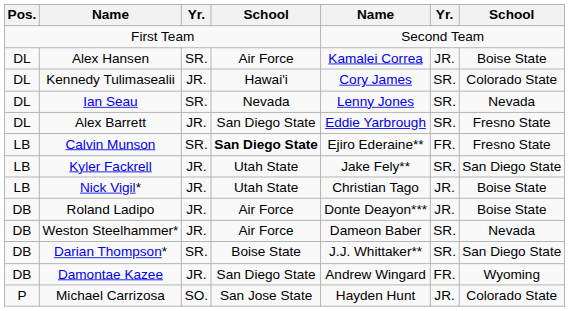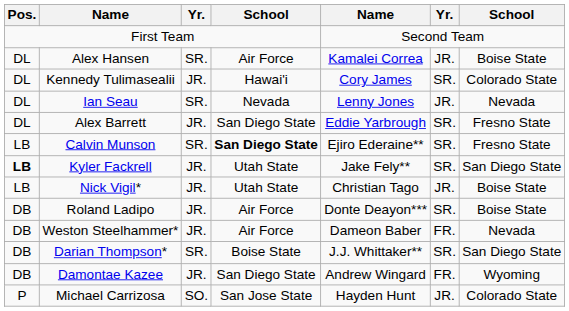 <table class="wikitable">
 <tr>
 <th>Pos.</th>
 <th>Name</th>
 <th>Yr.</th>
 <th>School</th>
 <th>Name</th>
 <th>Yr.</th>
 <th>School</th>
 </tr>
 <tr>
 <td colspan="4" style="text-align:center;">First Team</td>
 <td colspan="4" style="text-align:center;">Second Team</td>
 </tr>
 <tr style="text-align:center;">
 <td>DL</td>
 <td>Alex Hansen</td>
 <td>SR.</td>
 <td>Air Force</td>
 <td><a href='#'>Kamalei Correa</a></td>
 <td>JR.</td>
 <td>Boise State</td>
 </tr>
 <tr style="text-align:center;">
 <td>DL</td>
 <td>Kennedy Tulimasealii</td>
 <td>JR.</td>
 <td>Hawai'i</td>
 <td><a href='#'>Cory James</a></td>
 <td>SR.</td>
 <td>Colorado State</td>
 </tr>
 <tr style="text-align:center;">
 <td>DL</td>
 <td><a href='#'>Ian Seau</a></td>
 <td>SR.</td>
 <td>Nevada</td>
 <td><a href='#'>Lenny Jones</a></td>
-<td>SR.</td>
+<td>JR.</td>
 <td>Nevada</td>
 </tr>
 <tr style="text-align:center;">
 <td>DL</td>
 <td>Alex Barrett</td>
 <td>JR.</td>
 <td>San Diego State</td>
 <td><a href='#'>Eddie Yarbrough</a></td>
 <td>SR.</td>
 <td>Fresno State</td>
 </tr>
 <tr style="text-align:center;">
 <td>LB</td>
 <td><a href='#'>Calvin Munson</a></td>
 <td>SR.</td>
 <td><strong>San Diego State</strong></td>
 <td>Ejiro Ederaine**</td>
-<td>FR.</td>
+<td>SR.</td>
 <td>Fresno State</td>
 </tr>
 <tr style="text-align:center;">
-<td>LB</td>
+<td><strong>LB</strong></td>
 <td><a href='#'>Kyler Fackrell</a></td>
 <td>JR.</td>
 <td>Utah State</td>
 <td>Jake Fely**</td>
 <td>SR.</td>
 <td>San Diego State</td>
 </tr>
 <tr style="text-align:center;">
 <td>LB</td>
 <td><a href='#'>Nick Vigil</a>*</td>
 <td>JR.</td>
 <td>Utah State</td>
 <td>Christian Tago</td>
 <td>JR.</td>
 <td>Boise State</td>
 </tr>
 <tr style="text-align:center;">
 <td>DB</td>
 <td>Roland Ladipo</td>
 <td>JR.</td>
 <td>Air Force</td>
 <td>Donte Deayon***</td>
-<td>JR.</td>
+<td>SR.</td>
 <td>Boise State</td>
 </tr>
 <tr style="text-align:center;">
 <td>DB</td>
 <td>Weston Steelhammer*</td>
 <td>JR.</td>
 <td>Air Force</td>
 <td>Dameon Baber</td>
-<td>SR.</td>
+<td>FR.</td>
 <td>Nevada</td>
 </tr>
 <tr style="text-align:center;">
 <td>DB</td>
 <td><a href='#'>Darian Thompson</a>*</td>
 <td>SR.</td>
 <td>Boise State</td>
 <td>J.J. Whittaker**</td>
 <td>SR.</td>
 <td>San Diego State</td>
 </tr>
 <tr style="text-align:center;">
 <td>DB</td>
 <td><a href='#'>Damontae Kazee</a></td>
 <td>JR.</td>
 <td>San Diego State</td>
 <td>Andrew Wingard</td>
 <td>FR.</td>
 <td>Wyoming</td>
 </tr>
 <tr style="text-align:center;">
 <td>P</td>
 <td>Michael Carrizosa</td>
 <td>SO.</td>
 <td>San Jose State</td>
 <td>Hayden Hunt</td>
 <td>JR.</td>
 <td>Colorado State</td>
 </tr>
 </table>
